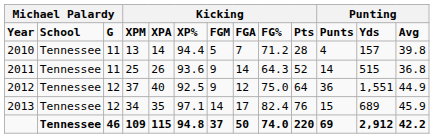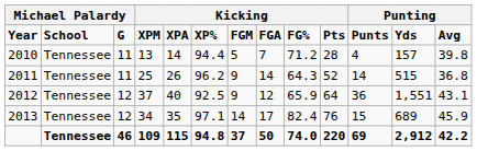 <table class="wikitable">
 <tr>
 <th colspan="3"><strong>Michael Palardy</strong></th>
 <th colspan="7">Kicking</th>
 <th colspan="3">Punting</th>
 </tr>
 <tr>
 <td><strong>Year</strong></td>
 <td><strong>School</strong></td>
 <td><strong>G</strong></td>
 <td><strong>XPM</strong></td>
 <td><strong>XPA</strong></td>
 <td><strong>XP%</strong></td>
 <td><strong>FGM</strong></td>
 <td><strong>FGA</strong></td>
 <td><strong>FG%</strong></td>
 <td><strong>Pts</strong></td>
 <td><strong>Punts</strong></td>
 <td><strong>Yds</strong></td>
 <td><strong>Avg</strong></td>
 </tr>
 <tr>
 <td>2010</td>
 <td>Tennessee</td>
 <td>11</td>
 <td>13</td>
 <td>14</td>
 <td>94.4</td>
 <td>5</td>
 <td>7</td>
 <td>71.2</td>
 <td>28</td>
 <td>4</td>
 <td>157</td>
 <td>39.8</td>
 </tr>
 <tr>
 <td>2011</td>
 <td>Tennessee</td>
 <td>11</td>
 <td>25</td>
 <td>26</td>
-<td>93.6</td>
+<td>96.2</td>
 <td>9</td>
 <td>14</td>
 <td>64.3</td>
 <td>52</td>
 <td>14</td>
 <td>515</td>
 <td>36.8</td>
 </tr>
 <tr>
 <td>2012</td>
 <td>Tennessee</td>
 <td>12</td>
 <td>37</td>
 <td>40</td>
 <td>92.5</td>
 <td>9</td>
 <td>12</td>
-<td>75.0</td>
+<td>65.9</td>
 <td>64</td>
 <td>36</td>
 <td>1,551</td>
-<td>44.9</td>
+<td>43.1</td>
 </tr>
 <tr>
 <td>2013</td>
 <td>Tennessee</td>
 <td>12</td>
 <td>34</td>
 <td>35</td>
 <td>97.1</td>
 <td>14</td>
 <td>17</td>
 <td>82.4</td>
 <td>76</td>
 <td>15</td>
 <td>689</td>
 <td>45.9</td>
 </tr>
 <tr>
 <td><strong></strong></td>
 <td><strong>Tennessee</strong></td>
 <td><strong>46</strong></td>
 <td><strong>109</strong></td>
 <td><strong>115</strong></td>
 <td><strong>94.8</strong></td>
 <td><strong>37</strong></td>
 <td><strong>50</strong></td>
 <td><strong>74.0</strong></td>
 <td><strong>220</strong></td>
 <td><strong>69</strong></td>
 <td><strong>2,912</strong></td>
 <td><strong>42.2</strong></td>
 </tr>
 </table>
